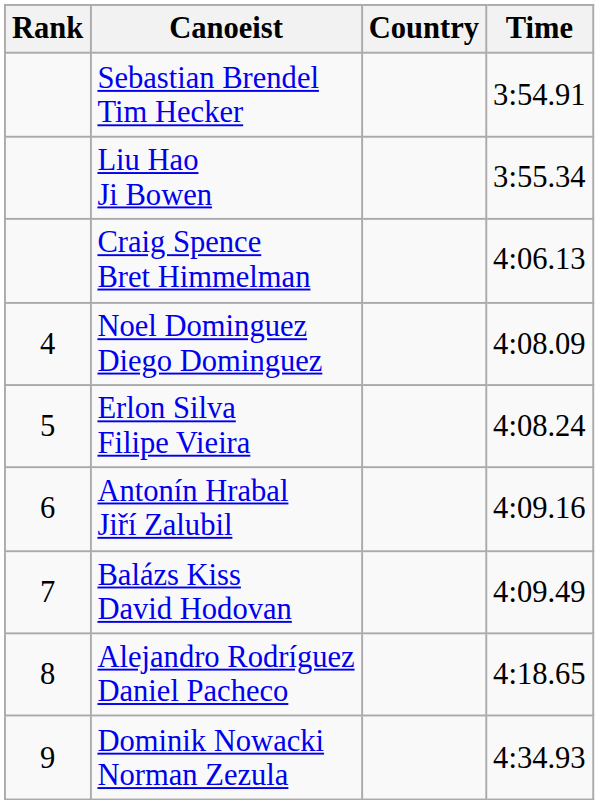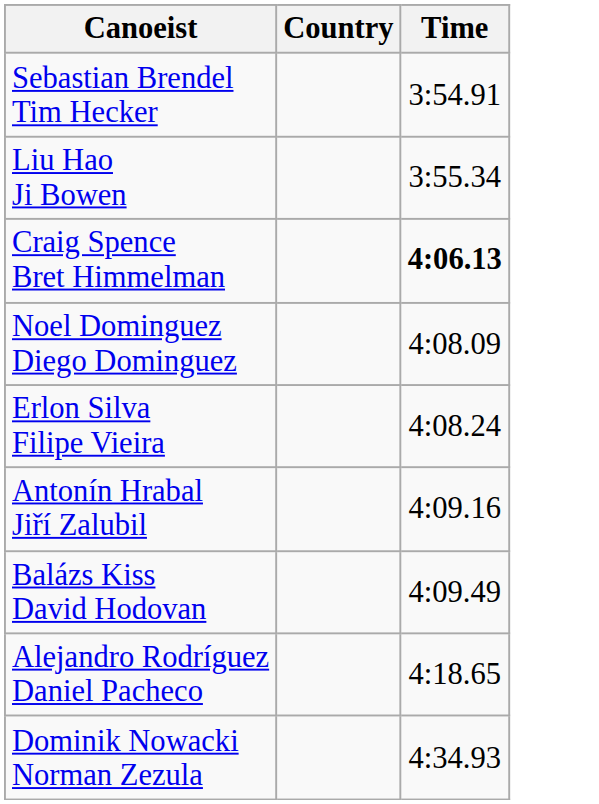 <table class="wikitable" style="text-align:center">
 <tr>
-<th>Rank</th>
 <th>Canoeist</th>
 <th>Country</th>
 <th>Time</th>
 </tr>
 <tr>
-<td></td>
 <td align="left"><a href='#'>Sebastian Brendel</a><br><a href='#'>Tim Hecker</a></td>
 <td align="left"></td>
 <td>3:54.91</td>
 </tr>
 <tr>
-<td></td>
 <td align="left"><a href='#'>Liu Hao</a><br><a href='#'>Ji Bowen</a></td>
 <td align="left"></td>
 <td>3:55.34</td>
 </tr>
 <tr>
-<td></td>
 <td align="left"><a href='#'>Craig Spence</a><br><a href='#'>Bret Himmelman</a></td>
 <td align="left"></td>
-<td>4:06.13</td>
+<td><strong>4:06.13</strong></td>
 </tr>
 <tr>
-<td>4</td>
 <td align="left"><a href='#'>Noel Dominguez</a><br><a href='#'>Diego Dominguez</a></td>
 <td align="left"></td>
 <td>4:08.09</td>
 </tr>
 <tr>
-<td>5</td>
 <td align="left"><a href='#'>Erlon Silva</a><br><a href='#'>Filipe Vieira</a></td>
 <td align="left"></td>
 <td>4:08.24</td>
 </tr>
 <tr>
-<td>6</td>
 <td align="left"><a href='#'>Antonín Hrabal</a><br><a href='#'>Jiří Zalubil</a></td>
 <td align="left"></td>
 <td>4:09.16</td>
 </tr>
 <tr>
-<td>7</td>
 <td align="left"><a href='#'>Balázs Kiss</a><br><a href='#'>David Hodovan</a></td>
 <td align="left"></td>
 <td>4:09.49</td>
 </tr>
 <tr>
-<td>8</td>
 <td align="left"><a href='#'>Alejandro Rodríguez</a><br><a href='#'>Daniel Pacheco</a></td>
 <td align="left"></td>
 <td>4:18.65</td>
 </tr>
 <tr>
-<td>9</td>
 <td align="left"><a href='#'>Dominik Nowacki</a><br><a href='#'>Norman Zezula</a></td>
 <td align="left"></td>
 <td>4:34.93</td>
 </tr>
 </table>
